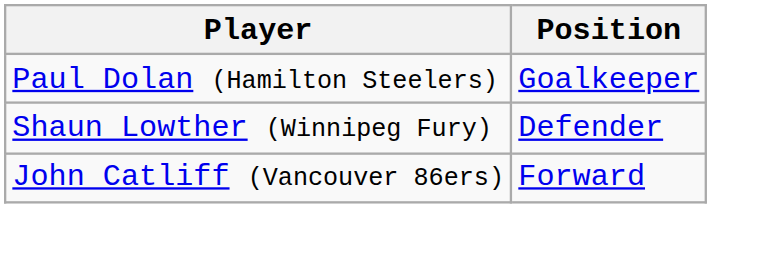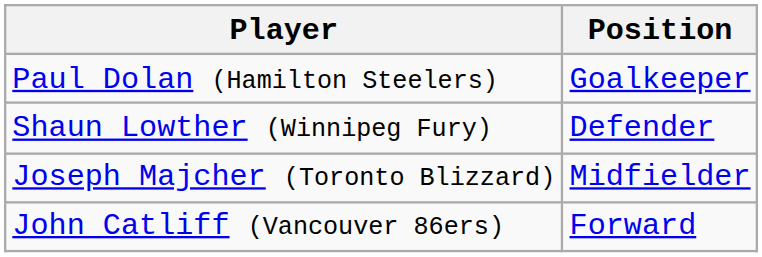 <table class="wikitable">
 <tr>
 <th>Player</th>
 <th>Position</th>
 </tr>
 <tr>
 <td>  <a href='#'>Paul Dolan</a> <small>(Hamilton Steelers)</small></td>
 <td><a href='#'>Goalkeeper</a></td>
 </tr>
 <tr>
 <td>  <a href='#'>Shaun Lowther</a> <small>(Winnipeg Fury)</small></td>
 <td><a href='#'>Defender</a></td>
 </tr>
 <tr>
+<td>  <a href='#'>Joseph Majcher</a> <small>(Toronto Blizzard)</small></td>
+<td><a href='#'>Midfielder</a></td>
+</tr>
+<tr>
 <td>  <a href='#'>John Catliff</a> <small>(Vancouver 86ers)</small></td>
 <td><a href='#'>Forward</a></td>
 </tr>
 </table>
